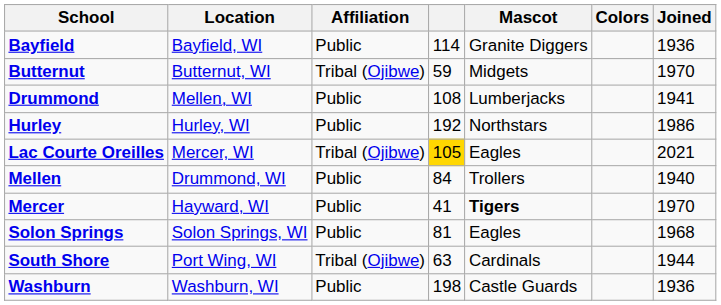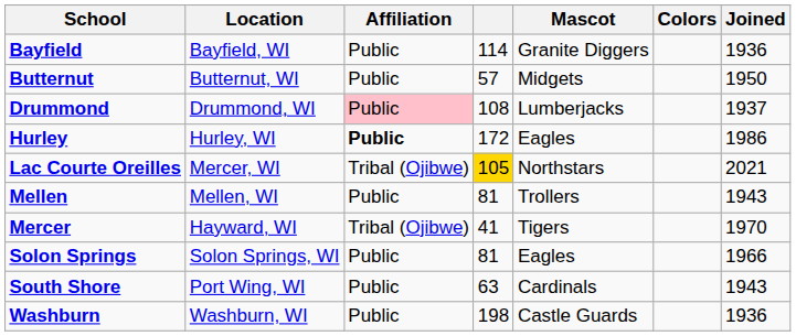 <table class="wikitable sortable">
 <tr>
 <th>School</th>
 <th>Location</th>
 <th>Affiliation</th>
 <th></th>
 <th>Mascot</th>
 <th>Colors</th>
 <th>Joined</th>
 </tr>
 <tr>
 <td><a href='#'><strong>Bayfield</strong></a></td>
 <td><a href='#'>Bayfield, WI</a></td>
 <td>Public</td>
 <td>114</td>
 <td>Granite Diggers</td>
 <td> </td>
 <td>1936</td>
 </tr>
 <tr>
 <td><a href='#'><strong>Butternut</strong></a></td>
 <td><a href='#'>Butternut, WI</a></td>
-<td>Tribal (<a href='#'>Ojibwe</a>)</td>
-<td>59</td>
+<td>Public</td>
+<td>57</td>
 <td>Midgets</td>
 <td> </td>
-<td>1970</td>
+<td>1950</td>
 </tr>
 <tr>
 <td><a href='#'><strong>Drummond</strong></a></td>
-<td><a href='#'>Mellen, WI</a></td>
-<td>Public</td>
+<td><a href='#'>Drummond, WI</a></td>
+<td style="background: pink;">Public</td>
 <td>108</td>
 <td>Lumberjacks</td>
 <td> </td>
-<td>1941</td>
+<td>1937</td>
 </tr>
 <tr>
 <td><a href='#'><strong>Hurley</strong></a></td>
 <td><a href='#'>Hurley, WI</a></td>
-<td>Public</td>
-<td>192</td>
-<td>Northstars</td>
+<td><strong>Public</strong></td>
+<td>172</td>
+<td>Eagles</td>
 <td> </td>
 <td>1986</td>
 </tr>
 <tr>
 <td><a href='#'><strong>Lac Courte Oreilles</strong></a></td>
 <td><a href='#'>Mercer, WI</a></td>
 <td>Tribal (<a href='#'>Ojibwe</a>)</td>
 <td style="background: gold;">105</td>
-<td>Eagles</td>
+<td>Northstars</td>
 <td> </td>
 <td>2021</td>
 </tr>
 <tr>
 <td><a href='#'><strong>Mellen</strong></a></td>
-<td><a href='#'>Drummond, WI</a></td>
+<td><a href='#'>Mellen, WI</a></td>
 <td>Public</td>
-<td>84</td>
+<td>81</td>
 <td>Trollers</td>
 <td> </td>
-<td>1940</td>
+<td>1943</td>
 </tr>
 <tr>
 <td><a href='#'><strong>Mercer</strong></a></td>
 <td><a href='#'>Hayward, WI</a></td>
-<td>Public</td>
+<td>Tribal (<a href='#'>Ojibwe</a>)</td>
 <td>41</td>
-<td><strong>Tigers</strong></td>
+<td>Tigers</td>
 <td> </td>
 <td>1970</td>
 </tr>
 <tr>
 <td><a href='#'><strong>Solon Springs</strong></a></td>
 <td><a href='#'>Solon Springs, WI</a></td>
 <td>Public</td>
 <td>81</td>
 <td>Eagles</td>
 <td> </td>
-<td>1968</td>
+<td>1966</td>
 </tr>
 <tr>
 <td><a href='#'><strong>South Shore</strong></a></td>
 <td><a href='#'>Port Wing, WI</a></td>
-<td>Tribal (<a href='#'>Ojibwe</a>)</td>
+<td>Public</td>
 <td>63</td>
 <td>Cardinals</td>
 <td> </td>
-<td>1944</td>
+<td>1943</td>
 </tr>
 <tr>
 <td><a href='#'><strong>Washburn</strong></a></td>
 <td><a href='#'>Washburn, WI</a></td>
 <td>Public</td>
 <td>198</td>
 <td>Castle Guards</td>
 <td> </td>
 <td>1936</td>
 </tr>
 </table>
